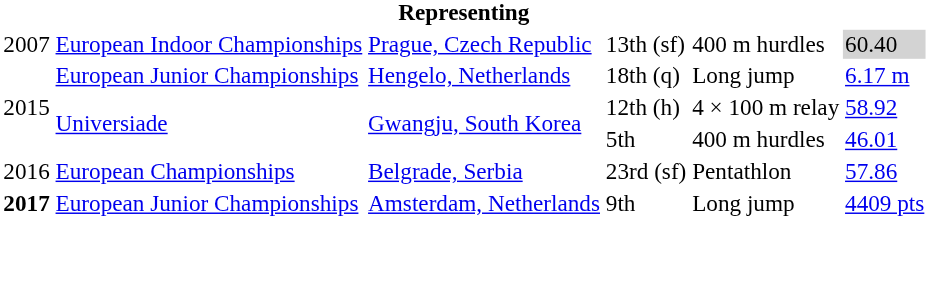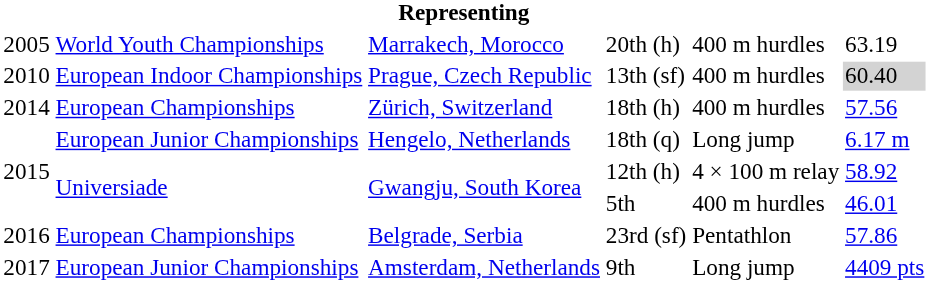 <table>
 <tr>
 <th colspan="6">Representing </th>
 </tr>
 <tr>
-<td>2007</td>
+<td>2005</td>
+<td><a href='#'>World Youth Championships</a></td>
+<td><a href='#'>Marrakech, Morocco</a></td>
+<td>20th (h)</td>
+<td>400 m hurdles</td>
+<td>63.19</td>
+</tr>
+<tr>
+<td>2010</td>
 <td><a href='#'>European Indoor Championships</a></td>
 <td><a href='#'>Prague, Czech Republic</a></td>
 <td>13th (sf)</td>
 <td>400 m hurdles</td>
 <td style="background: lightgrey;">60.40</td>
+</tr>
+<tr>
+<td>2014</td>
+<td><a href='#'>European Championships</a></td>
+<td><a href='#'>Zürich, Switzerland</a></td>
+<td>18th (h)</td>
+<td>400 m hurdles</td>
+<td><a href='#'>57.56</a></td>
 </tr>
 <tr>
 <td rowspan=3>2015</td>
 <td><a href='#'>European Junior Championships</a></td>
 <td><a href='#'>Hengelo, Netherlands</a></td>
 <td>18th (q)</td>
 <td>Long jump</td>
 <td><a href='#'>6.17 m</a></td>
 </tr>
 <tr>
 <td rowspan=2><a href='#'>Universiade</a></td>
 <td rowspan=2><a href='#'>Gwangju, South Korea</a></td>
 <td>12th (h)</td>
 <td>4 × 100 m relay</td>
 <td><a href='#'>58.92</a></td>
 </tr>
 <tr>
 <td>5th</td>
 <td>400 m hurdles</td>
 <td><a href='#'>46.01</a></td>
 </tr>
 <tr>
 <td>2016</td>
 <td><a href='#'>European Championships</a></td>
 <td><a href='#'>Belgrade, Serbia</a></td>
 <td>23rd (sf)</td>
 <td>Pentathlon</td>
 <td><a href='#'>57.86</a></td>
 </tr>
 <tr>
-<td><strong>2017</strong></td>
+<td>2017</td>
 <td><a href='#'>European Junior Championships</a></td>
 <td><a href='#'>Amsterdam, Netherlands</a></td>
 <td>9th</td>
 <td>Long jump</td>
 <td><a href='#'>4409 pts</a></td>
 </tr>
 </table>
